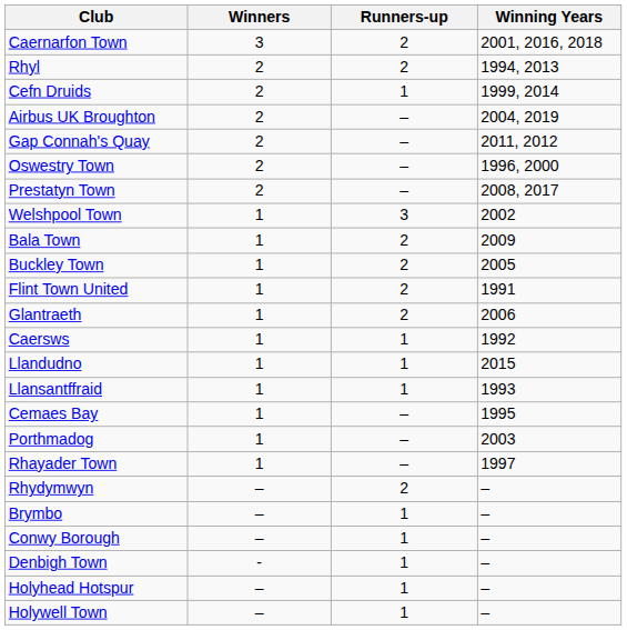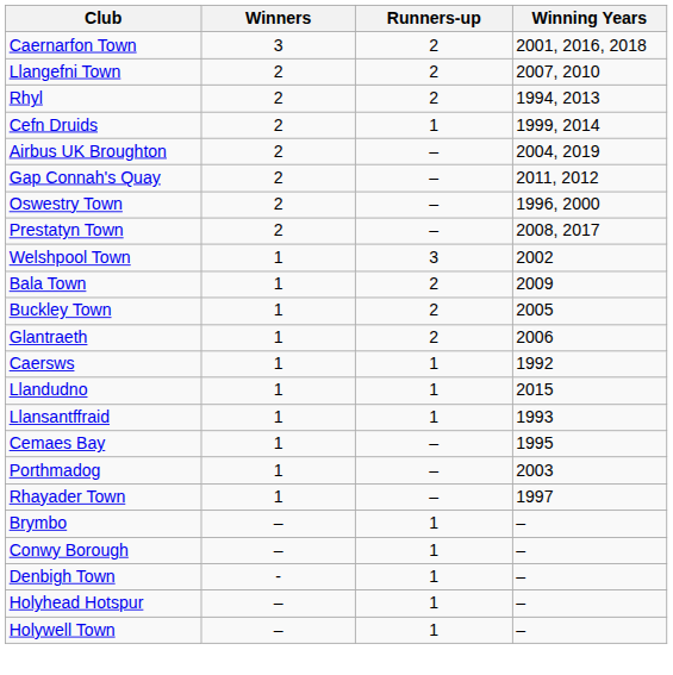 <table class="wikitable sortable" style="width:50%;">
 <tr>
 <th style="width:14%;">Club</th>
 <th style="width:12%;">Winners</th>
 <th style="width:12%;">Runners-up</th>
 <th style="width:12%;">Winning Years</th>
 </tr>
 <tr align="center">
 <td align="left"><a href='#'>Caernarfon Town</a></td>
 <td>3</td>
 <td>2</td>
 <td align="left">2001, 2016, 2018</td>
+</tr>
+<tr align="center">
+<td align="left"><a href='#'>Llangefni Town</a></td>
+<td>2</td>
+<td>2</td>
+<td align="left">2007, 2010</td>
 </tr>
 <tr align="center">
 <td align="left"><a href='#'>Rhyl</a></td>
 <td>2</td>
 <td>2</td>
 <td align="left">1994, 2013</td>
 </tr>
 <tr align="center">
 <td align="left"><a href='#'>Cefn Druids</a></td>
 <td>2</td>
 <td>1</td>
 <td align="left">1999, 2014</td>
 </tr>
 <tr align="center">
 <td align="left"><a href='#'>Airbus UK Broughton</a></td>
 <td>2</td>
 <td>–</td>
 <td align="left">2004, 2019</td>
 </tr>
 <tr align="center">
 <td align="left"><a href='#'>Gap Connah's Quay</a></td>
 <td>2</td>
 <td>–</td>
 <td align="left">2011, 2012</td>
 </tr>
 <tr align="center">
 <td align="left"><a href='#'>Oswestry Town</a></td>
 <td>2</td>
 <td>–</td>
 <td align="left">1996, 2000</td>
 </tr>
 <tr align="center">
 <td align="left"><a href='#'>Prestatyn Town</a></td>
 <td>2</td>
 <td>–</td>
 <td align="left">2008, 2017</td>
 </tr>
 <tr align="center">
 <td align="left"><a href='#'>Welshpool Town</a></td>
 <td>1</td>
 <td>3</td>
 <td align="left">2002</td>
 </tr>
 <tr align="center">
 <td align="left"><a href='#'>Bala Town</a></td>
 <td>1</td>
 <td>2</td>
 <td align="left">2009</td>
 </tr>
 <tr align="center">
 <td align="left"><a href='#'>Buckley Town</a></td>
 <td>1</td>
 <td>2</td>
 <td align="left">2005</td>
 </tr>
 <tr align="center">
-<td align="left"><a href='#'>Flint Town United</a></td>
-<td>1</td>
-<td>2</td>
-<td align="left">1991</td>
-</tr>
-<tr align="center">
 <td align="left"><a href='#'>Glantraeth</a></td>
 <td>1</td>
 <td>2</td>
 <td align="left">2006</td>
 </tr>
 <tr align="center">
 <td align="left"><a href='#'>Caersws</a></td>
 <td>1</td>
 <td>1</td>
 <td align="left">1992</td>
 </tr>
 <tr align="center">
 <td align="left"><a href='#'>Llandudno</a></td>
 <td>1</td>
 <td>1</td>
 <td align="left">2015</td>
 </tr>
 <tr align="center">
 <td align="left"><a href='#'>Llansantffraid</a></td>
 <td>1</td>
 <td>1</td>
 <td align="left">1993</td>
 </tr>
 <tr align="center">
 <td align="left"><a href='#'>Cemaes Bay</a></td>
 <td>1</td>
 <td>–</td>
 <td align="left">1995</td>
 </tr>
 <tr align="center">
 <td align="left"><a href='#'>Porthmadog</a></td>
 <td>1</td>
 <td>–</td>
 <td align="left">2003</td>
 </tr>
 <tr align="center">
 <td align="left"><a href='#'>Rhayader Town</a></td>
 <td>1</td>
 <td>–</td>
 <td align="left">1997</td>
 </tr>
 <tr align="center">
-<td align="left"><a href='#'>Rhydymwyn</a></td>
-<td>–</td>
-<td>2</td>
-<td align="left">–</td>
-</tr>
-<tr align="center">
 <td align="left"><a href='#'>Brymbo</a></td>
 <td>–</td>
 <td>1</td>
 <td align="left">–</td>
 </tr>
 <tr align="center">
 <td align="left"><a href='#'>Conwy Borough</a></td>
 <td>–</td>
 <td>1</td>
 <td align="left">–</td>
 </tr>
 <tr align="center">
 <td align="left"><a href='#'>Denbigh Town</a></td>
 <td>-</td>
 <td>1</td>
 <td align="left">–</td>
 </tr>
 <tr align="center">
 <td align="left"><a href='#'>Holyhead Hotspur</a></td>
 <td>–</td>
 <td>1</td>
 <td align="left">–</td>
 </tr>
 <tr align="center">
 <td align="left"><a href='#'>Holywell Town</a></td>
 <td>–</td>
 <td>1</td>
 <td align="left">–</td>
 </tr>
 </table>
